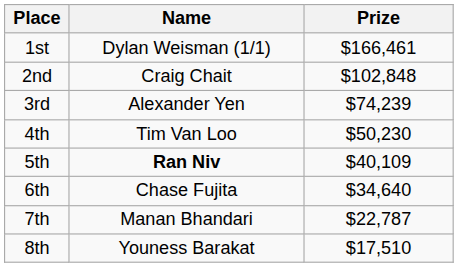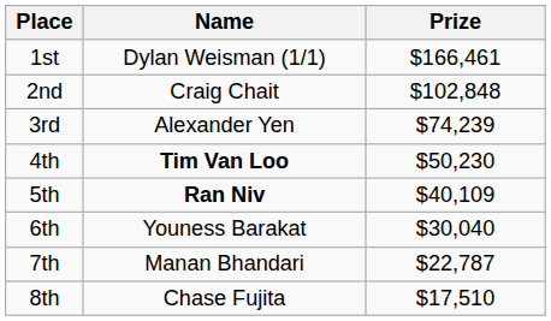 <table class="wikitable">
 <tr>
 <th width="50">Place</th>
 <th width="200">Name</th>
 <th width="125">Prize</th>
 </tr>
 <tr>
 <td align = "center">1st</td>
 <td align = "center"> Dylan Weisman (1/1)</td>
 <td align="center">$166,461</td>
 </tr>
 <tr>
 <td align = "center">2nd</td>
 <td align = "center"> Craig Chait</td>
 <td align="center">$102,848</td>
 </tr>
 <tr>
 <td align = "center">3rd</td>
 <td align = "center"> Alexander Yen</td>
 <td align="center">$74,239</td>
 </tr>
 <tr>
 <td align = "center">4th</td>
-<td align = "center"> Tim Van Loo</td>
+<td align = "center"><strong> Tim Van Loo</strong></td>
 <td align="center">$50,230</td>
 </tr>
 <tr>
 <td align = "center">5th</td>
 <td align = "center"><strong> Ran Niv</strong></td>
 <td align="center">$40,109</td>
 </tr>
 <tr>
 <td align = "center">6th</td>
-<td align = "center"> Chase Fujita</td>
-<td align="center">$34,640</td>
+<td align = "center"> Youness Barakat</td>
+<td align="center">$30,040</td>
 </tr>
 <tr>
 <td align = "center">7th</td>
 <td align = "center"> Manan Bhandari</td>
 <td align="center">$22,787</td>
 </tr>
 <tr>
 <td align = "center">8th</td>
-<td align = "center"> Youness Barakat</td>
+<td align = "center"> Chase Fujita</td>
 <td align="center">$17,510</td>
 </tr>
 </table>
